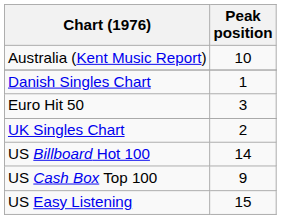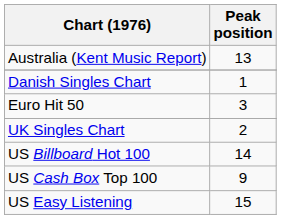 <table class="wikitable sortable">
 <tr>
 <th align="left">Chart (1976)</th>
 <th style="text-align:center;">Peak<br>position</th>
 </tr>
 <tr>
 <td align="left">Australia (<a href='#'>Kent Music Report</a>)</td>
-<td style="text-align:center;">10</td>
+<td style="text-align:center;">13</td>
 </tr>
 <tr>
 </tr>
 <tr>
 </tr>
 <tr>
 </tr>
 <tr>
 <td align="left"><a href='#'>Danish Singles Chart</a></td>
 <td style="text-align:center;">1</td>
 </tr>
 <tr>
 <td align="left">Euro Hit 50</td>
 <td style="text-align:center;">3</td>
 </tr>
 <tr>
 </tr>
 <tr>
 </tr>
 <tr>
 </tr>
 <tr>
 </tr>
 <tr>
 </tr>
 <tr>
 </tr>
 <tr>
 <td align="left"><a href='#'>UK Singles Chart</a></td>
 <td style="text-align:center;">2</td>
 </tr>
 <tr>
 <td align="left">US <a href='#'><em>Billboard</em> Hot 100</a></td>
 <td style="text-align:center;">14</td>
 </tr>
 <tr>
 <td align="left">US <a href='#'><em>Cash Box</em></a> Top 100</td>
 <td style="text-align:center;">9</td>
 </tr>
 <tr>
 <td align="left">US <a href='#'>Easy Listening</a></td>
 <td style="text-align:center;">15</td>
 </tr>
 </table>
